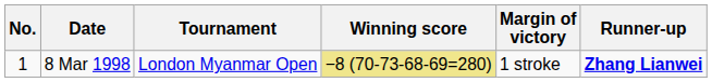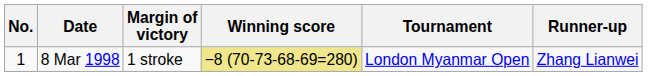 <table class="wikitable" style="font-size:95%;">
 <tr>
 <th>No.</th>
 <th>Date</th>
+<th>Margin of<br>victory</th>
+<th>Winning score</th>
 <th>Tournament</th>
-<th>Winning score</th>
-<th>Margin of<br>victory</th>
 <th>Runner-up</th>
 </tr>
 <tr>
 <td align=center>1</td>
 <td align=right>8 Mar <a href='#'>1998</a></td>
+<td>1 stroke</td>
+<td style="background: khaki;">−8 (70-73-68-69=280)</td>
 <td><a href='#'>London Myanmar Open</a></td>
-<td style="background: khaki;">−8 (70-73-68-69=280)</td>
-<td>1 stroke</td>
-<td><strong> <a href='#'>Zhang Lianwei</a></strong></td>
+<td> <a href='#'>Zhang Lianwei</a></td>
 </tr>
 </table>
